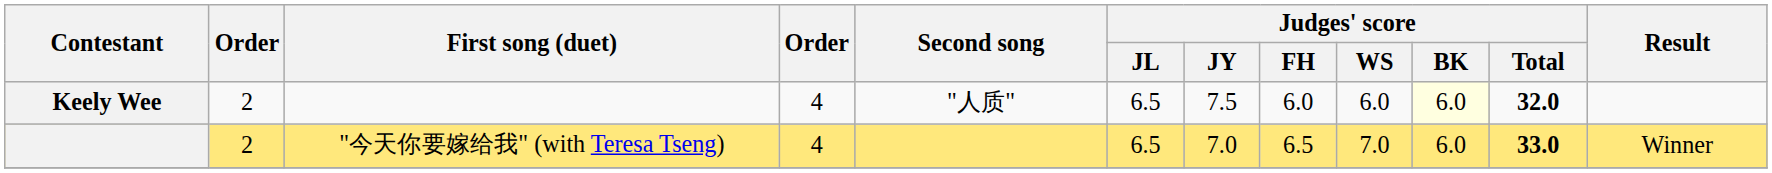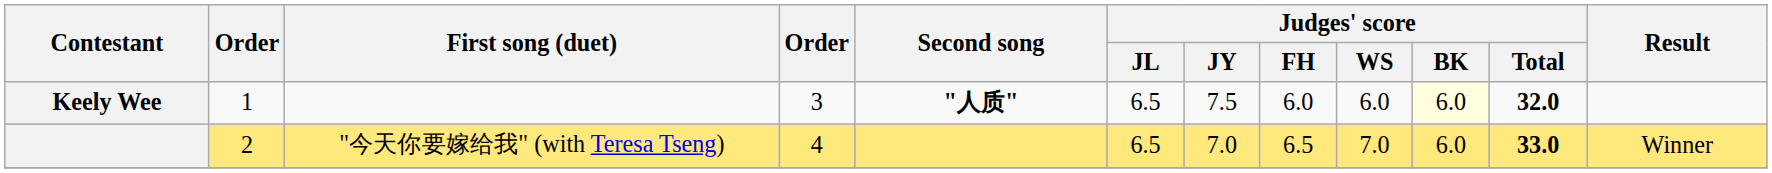 <table class="wikitable plainrowheaders" style="text-align:center;">
 <tr>
 <th rowspan=2 scope="col" style="width:8em;">Contestant</th>
 <th rowspan=2 scope="col">Order</th>
 <th rowspan=2 scope="col" style="width:20em;">First song (duet)</th>
 <th rowspan=2 scope="col">Order</th>
 <th rowspan=2 scope="col" style="width:10em;">Second song</th>
 <th colspan=6 scope="col">Judges' score</th>
 <th rowspan=2 scope="col" style="width:7em;">Result</th>
 </tr>
 <tr>
 <th style="width:2.7em;">JL</th>
 <th style="width:2.7em;">JY</th>
 <th style="width:2.7em;">FH</th>
 <th style="width:2.7em;">WS</th>
 <th style="width:2.7em;">BK</th>
 <th style="width:3.6em;">Total</th>
 </tr>
 <tr>
 <th scope="row">Keely Wee</th>
-<td>2</td>
+<td>1</td>
 <td></td>
-<td>4</td>
-<td>"人质"</td>
+<td>3</td>
+<td><strong>"人质"</strong></td>
 <td>6.5</td>
 <td>7.5</td>
 <td>6.0</td>
 <td>6.0</td>
 <td style="background: lightyellow;">6.0</td>
 <td><strong>32.0</strong></td>
 <td></td>
 </tr>
 <tr style="background:#ffe87c;">
 <th scope="row"></th>
 <td>2</td>
 <td>"今天你要嫁给我" (with <a href='#'>Teresa Tseng</a>)</td>
 <td>4</td>
 <td></td>
 <td>6.5</td>
 <td>7.0</td>
 <td>6.5</td>
 <td>7.0</td>
 <td>6.0</td>
 <td><strong>33.0</strong></td>
 <td>Winner</td>
 </tr>
 <tr>
 </tr>
 </table>
